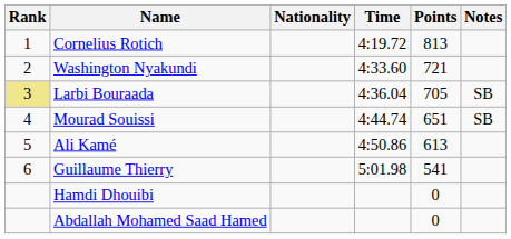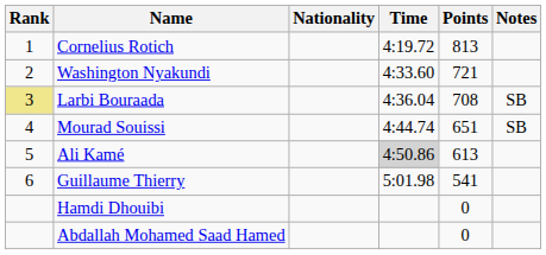 <table class="wikitable sortable" style="text-align:center">
 <tr>
 <th>Rank</th>
 <th>Name</th>
 <th>Nationality</th>
 <th>Time</th>
 <th>Points</th>
 <th>Notes</th>
 </tr>
 <tr>
 <td>1</td>
 <td align="left"><a href='#'>Cornelius Rotich</a></td>
 <td align=left></td>
 <td>4:19.72</td>
 <td>813</td>
 <td></td>
 </tr>
 <tr>
 <td>2</td>
 <td align="left"><a href='#'>Washington Nyakundi</a></td>
 <td align=left></td>
 <td>4:33.60</td>
 <td>721</td>
 <td></td>
 </tr>
 <tr>
 <td style="background: khaki;">3</td>
 <td align="left"><a href='#'>Larbi Bouraada</a></td>
 <td align=left></td>
 <td>4:36.04</td>
-<td>705</td>
+<td>708</td>
 <td>SB</td>
 </tr>
 <tr>
 <td>4</td>
 <td align="left"><a href='#'>Mourad Souissi</a></td>
 <td align=left></td>
 <td>4:44.74</td>
 <td>651</td>
 <td>SB</td>
 </tr>
 <tr>
 <td>5</td>
 <td align="left"><a href='#'>Ali Kamé</a></td>
 <td align=left></td>
-<td>4:50.86</td>
+<td style="background: lightgrey;">4:50.86</td>
 <td>613</td>
 <td></td>
 </tr>
 <tr>
 <td>6</td>
 <td align="left"><a href='#'>Guillaume Thierry</a></td>
 <td align=left></td>
 <td>5:01.98</td>
 <td>541</td>
 <td></td>
 </tr>
 <tr>
 <td></td>
 <td align="left"><a href='#'>Hamdi Dhouibi</a></td>
 <td align=left></td>
 <td></td>
 <td>0</td>
 <td></td>
 </tr>
 <tr>
 <td></td>
 <td align="left"><a href='#'>Abdallah Mohamed Saad Hamed</a></td>
 <td align=left></td>
 <td></td>
 <td>0</td>
 <td></td>
 </tr>
 </table>
